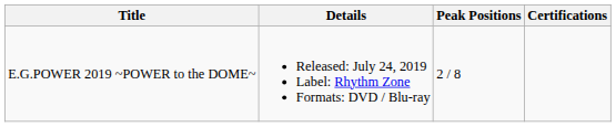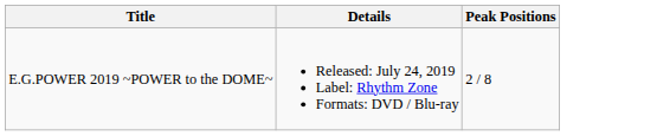 <table class="wikitable">
 <tr>
 <th>Title</th>
 <th>Details</th>
 <th>Peak Positions</th>
-<th>Certifications</th>
 </tr>
 <tr>
 <td>E.G.POWER 2019 ~POWER to the DOME~</td>
 <td><br><ul><li>Released: July 24, 2019</li><li>Label: <a href='#'>Rhythm Zone</a></li><li>Formats: DVD / Blu-ray</li></ul></td>
 <td>2 / 8</td>
-<td></td>
 </tr>
 </table>
